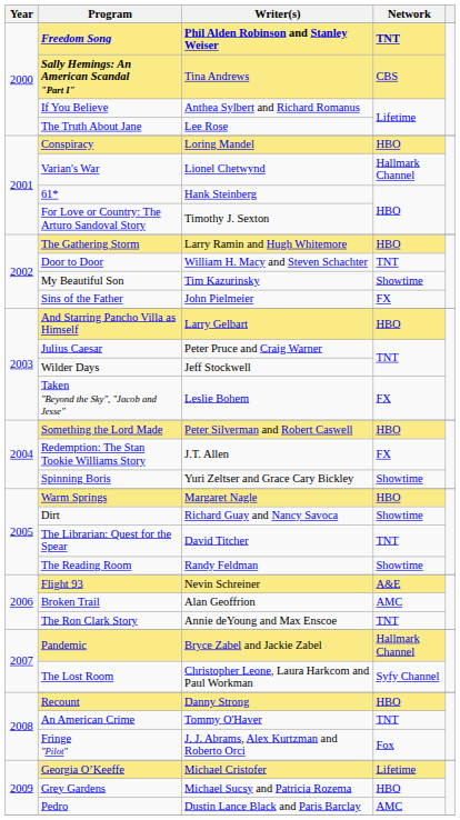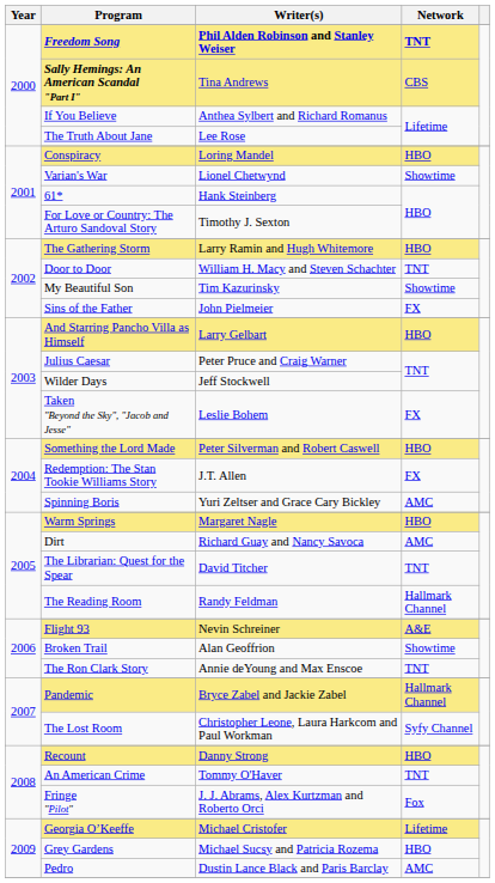 <table class="wikitable" style="width:100%">
 <tr bgcolor="#bebebe">
 <th width="7%">Year</th>
 <th width="30%">Program</th>
 <th width="40%">Writer(s)</th>
 <th width="15%">Network</th>
 <th scope="col" style="width:2%;" class="unsortable"></th>
 </tr>
 <tr>
 <td rowspan="5" style="text-align:center"><a href='#'>2000</a></td>
 </tr>
 <tr>
 <td style="background:#FAEB86"><strong><em><a href='#'>Freedom Song</a></em></strong></td>
 <td style="background:#FAEB86"><strong><a href='#'>Phil Alden Robinson</a> and <a href='#'>Stanley Weiser</a></strong></td>
 <td style="background:#FAEB86"><strong><a href='#'>TNT</a></strong></td>
 <td rowspan="4"></td>
 </tr>
 <tr>
 <td style="background:#FAEB86"><strong><em>Sally Hemings: An American Scandal<em><br><small>"Part I"</small><strong></td>
 <td style="background:#FAEB86"></strong><a href='#'>Tina Andrews</a><strong></td>
 <td style="background:#FAEB86"></strong><a href='#'>CBS</a><strong></td>
 </tr>
 <tr>
 <td></em><a href='#'>If You Believe</a><em></td>
 <td><a href='#'>Anthea Sylbert</a> and <a href='#'>Richard Romanus</a></td>
 <td rowspan="2"><a href='#'>Lifetime</a></td>
 </tr>
 <tr>
 <td></em><a href='#'>The Truth About Jane</a><em></td>
 <td><a href='#'>Lee Rose</a></td>
 </tr>
 <tr>
 <td rowspan="5" style="text-align:center"><a href='#'>2001</a></td>
 </tr>
 <tr>
 <td style="background:#FAEB86"></em></strong><a href='#'>Conspiracy</a><strong><em></td>
 <td style="background:#FAEB86"></strong><a href='#'>Loring Mandel</a><strong></td>
 <td style="background:#FAEB86"></strong><a href='#'>HBO</a><strong></td>
 <td rowspan="4"></td>
 </tr>
 <tr>
 <td></em><a href='#'>Varian's War</a><em></td>
 <td><a href='#'>Lionel Chetwynd</a></td>
-<td><a href='#'>Hallmark Channel</a></td>
+<td><a href='#'>Showtime</a></td>
 </tr>
 <tr>
 <td></em><a href='#'>61*</a><em></td>
 <td><a href='#'>Hank Steinberg</a></td>
 <td rowspan="2"><a href='#'>HBO</a></td>
 </tr>
 <tr>
 <td></em><a href='#'>For Love or Country: The Arturo Sandoval Story</a><em></td>
 <td>Timothy J. Sexton</td>
 </tr>
 <tr>
 <td rowspan="5" style="text-align:center"><a href='#'>2002</a></td>
 </tr>
 <tr>
 <td style="background:#FAEB86"></strong><a href='#'>The Gathering Storm</a><strong></td>
 <td style="background:#FAEB86"></strong>Larry Ramin and <a href='#'>Hugh Whitemore</a><strong></td>
 <td style="background:#FAEB86"></strong><a href='#'>HBO</a><strong></td>
 <td rowspan="4"></td>
 </tr>
 <tr>
 <td></em><a href='#'>Door to Door</a><em></td>
 <td><a href='#'>William H. Macy</a> and <a href='#'>Steven Schachter</a></td>
 <td><a href='#'>TNT</a></td>
 </tr>
 <tr>
 <td></em>My Beautiful Son<em></td>
 <td><a href='#'>Tim Kazurinsky</a></td>
 <td><a href='#'>Showtime</a></td>
 </tr>
 <tr>
 <td></em><a href='#'>Sins of the Father</a><em></td>
 <td><a href='#'>John Pielmeier</a></td>
 <td><a href='#'>FX</a></td>
 </tr>
 <tr>
 <td rowspan="5" style="text-align:center"><a href='#'>2003</a></td>
 </tr>
 <tr>
 <td style="background:#FAEB86"></em></strong><a href='#'>And Starring Pancho Villa as Himself</a><strong><em></td>
 <td style="background:#FAEB86"></strong><a href='#'>Larry Gelbart</a><strong></td>
 <td style="background:#FAEB86"></strong><a href='#'>HBO</a><strong></td>
 <td rowspan="4"></td>
 </tr>
 <tr>
 <td></em><a href='#'>Julius Caesar</a><em></td>
 <td>Peter Pruce and <a href='#'>Craig Warner</a></td>
 <td rowspan="2"><a href='#'>TNT</a></td>
 </tr>
 <tr>
 <td></em>Wilder Days<em></td>
 <td>Jeff Stockwell</td>
 </tr>
 <tr>
 <td></em><a href='#'>Taken</a><em><br><small>"Beyond the Sky", "Jacob and Jesse"</small></td>
 <td><a href='#'>Leslie Bohem</a></td>
 <td><a href='#'>FX</a></td>
 </tr>
 <tr>
 <td rowspan="4" style="text-align:center"><a href='#'>2004</a></td>
 </tr>
 <tr>
 <td style="background:#FAEB86"></em></strong><a href='#'>Something the Lord Made</a><strong><em></td>
 <td style="background:#FAEB86"></strong><a href='#'>Peter Silverman</a> and <a href='#'>Robert Caswell</a><strong></td>
 <td style="background:#FAEB86"></strong><a href='#'>HBO</a><strong></td>
 <td rowspan="3"></td>
 </tr>
 <tr>
 <td></em><a href='#'>Redemption: The Stan Tookie Williams Story</a><em></td>
 <td>J.T. Allen</td>
 <td><a href='#'>FX</a></td>
 </tr>
 <tr>
 <td></em><a href='#'>Spinning Boris</a><em></td>
 <td>Yuri Zeltser and Grace Cary Bickley</td>
-<td><a href='#'>Showtime</a></td>
+<td><a href='#'>AMC</a></td>
 </tr>
 <tr>
 <td rowspan="5" style="text-align:center"><a href='#'>2005</a></td>
 </tr>
 <tr>
 <td style="background:#FAEB86"></em></strong><a href='#'>Warm Springs</a><strong><em></td>
 <td style="background:#FAEB86"></strong><a href='#'>Margaret Nagle</a><strong></td>
 <td style="background:#FAEB86"></strong><a href='#'>HBO</a><strong></td>
 <td rowspan="4"><br></td>
 </tr>
 <tr>
 <td></em>Dirt<em></td>
 <td><a href='#'>Richard Guay</a> and <a href='#'>Nancy Savoca</a></td>
-<td><a href='#'>Showtime</a></td>
+<td><a href='#'>AMC</a></td>
 </tr>
 <tr>
 <td></em><a href='#'>The Librarian: Quest for the Spear</a><em></td>
 <td><a href='#'>David Titcher</a></td>
 <td><a href='#'>TNT</a></td>
 </tr>
 <tr>
 <td></em><a href='#'>The Reading Room</a><em></td>
 <td><a href='#'>Randy Feldman</a></td>
-<td><a href='#'>Showtime</a></td>
+<td><a href='#'>Hallmark Channel</a></td>
 </tr>
 <tr>
 <td rowspan="4" style="text-align:center"><a href='#'>2006</a></td>
 </tr>
 <tr>
 <td style="background:#FAEB86"></em></strong><a href='#'>Flight 93</a><strong><em></td>
 <td style="background:#FAEB86"></strong>Nevin Schreiner<strong></td>
 <td style="background:#FAEB86"></strong><a href='#'>A&E</a><strong></td>
 <td rowspan="3"><br></td>
 </tr>
 <tr>
 <td></em><a href='#'>Broken Trail</a><em></td>
 <td>Alan Geoffrion</td>
-<td><a href='#'>AMC</a></td>
+<td><a href='#'>Showtime</a></td>
 </tr>
 <tr>
 <td></em><a href='#'>The Ron Clark Story</a><em></td>
 <td>Annie deYoung and Max Enscoe</td>
 <td><a href='#'>TNT</a></td>
 </tr>
 <tr>
 <td rowspan="3" style="text-align:center"><a href='#'>2007</a></td>
 </tr>
 <tr>
 <td style="background:#FAEB86"></em></strong><a href='#'>Pandemic</a><strong><em></td>
 <td style="background:#FAEB86"></strong><a href='#'>Bryce Zabel</a> and Jackie Zabel<strong></td>
 <td style="background:#FAEB86"></strong><a href='#'>Hallmark Channel</a><strong></td>
 <td rowspan="2"><br></td>
 </tr>
 <tr>
 <td></em><a href='#'>The Lost Room</a><em></td>
 <td><a href='#'>Christopher Leone</a>, Laura Harkcom and Paul Workman</td>
 <td><a href='#'>Syfy Channel</a></td>
 </tr>
 <tr>
 <td rowspan="4" style="text-align:center"><a href='#'>2008</a></td>
 </tr>
 <tr>
 <td style="background:#FAEB86"></em></strong><a href='#'>Recount</a><strong><em></td>
 <td style="background:#FAEB86"></strong><a href='#'>Danny Strong</a><strong></td>
 <td style="background:#FAEB86"></strong><a href='#'>HBO</a><strong></td>
 <td rowspan="3"><br></td>
 </tr>
 <tr>
 <td></em><a href='#'>An American Crime</a><em></td>
 <td><a href='#'>Tommy O'Haver</a></td>
 <td><a href='#'>TNT</a></td>
 </tr>
 <tr>
 <td></em><a href='#'>Fringe</a><em><br><small>"<a href='#'>Pilot</a>"</small></td>
 <td><a href='#'>J. J. Abrams</a>, <a href='#'>Alex Kurtzman</a> and <a href='#'>Roberto Orci</a></td>
 <td><a href='#'>Fox</a></td>
 </tr>
 <tr>
 <td rowspan="4" style="text-align:center"><a href='#'>2009</a></td>
 </tr>
 <tr>
 <td style="background:#FAEB86"></em></strong><a href='#'>Georgia O’Keeffe</a><strong><em></td>
 <td style="background:#FAEB86"></strong><a href='#'>Michael Cristofer</a><strong></td>
 <td style="background:#FAEB86"></strong><a href='#'>Lifetime</a><strong></td>
 <td rowspan="3"><br></td>
 </tr>
 <tr>
 <td></em><a href='#'>Grey Gardens</a><em></td>
 <td><a href='#'>Michael Sucsy</a> and <a href='#'>Patricia Rozema</a></td>
 <td><a href='#'>HBO</a></td>
 </tr>
 <tr>
 <td></em><a href='#'>Pedro</a><em></td>
 <td><a href='#'>Dustin Lance Black</a> and <a href='#'>Paris Barclay</a></td>
 <td><a href='#'>AMC</a></td>
 </tr>
 <tr>
 </tr>
 </table>
